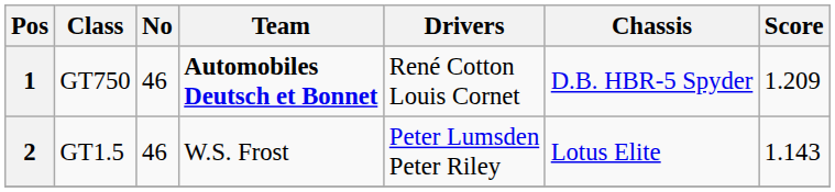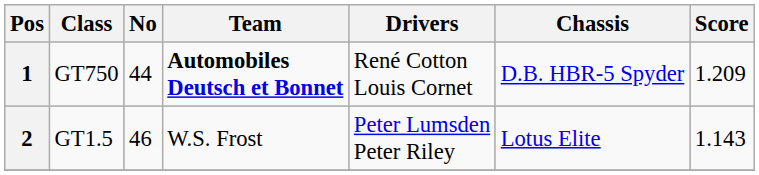 <table class="wikitable" style="font-size: 95%;">
 <tr>
 <th>Pos</th>
 <th>Class</th>
 <th>No</th>
 <th>Team</th>
 <th>Drivers</th>
 <th>Chassis</th>
 <th>Score</th>
 </tr>
 <tr>
 <th>1</th>
 <td>GT750</td>
-<td>46</td>
+<td>44</td>
 <td><strong> Automobiles<br><a href='#'>Deutsch et Bonnet</a></strong></td>
 <td> René Cotton<br> Louis Cornet</td>
 <td><a href='#'>D.B. HBR-5 Spyder</a></td>
 <td>1.209</td>
 </tr>
 <tr>
 <th>2</th>
 <td>GT1.5</td>
 <td>46</td>
 <td> W.S. Frost</td>
 <td> <a href='#'>Peter Lumsden</a><br> Peter Riley</td>
 <td><a href='#'>Lotus Elite</a></td>
 <td>1.143</td>
 </tr>
 <tr>
 </tr>
 </table>
